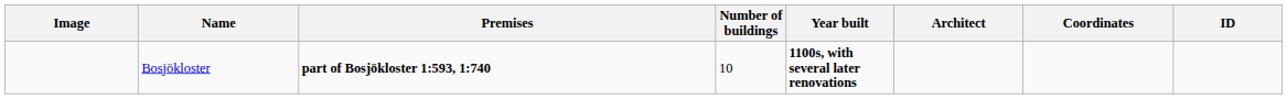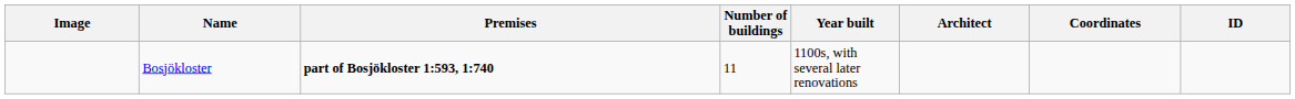 <table class="wikitable" width="95%">
 <tr>
 <th width="150">Image</th>
 <th>Name</th>
 <th>Premises</th>
 <th width="75">Number of<br>buildings</th>
 <th width="120">Year built</th>
 <th>Architect</th>
 <th width="170">Coordinates</th>
 <th width="120">ID</th>
 </tr>
 <tr>
 <td></td>
 <td><a href='#'>Bosjökloster</a></td>
 <td><strong>part of Bosjökloster 1:593, 1:740</strong></td>
-<td>10</td>
-<td><strong>1100s, with several later renovations</strong></td>
+<td>11</td>
+<td>1100s, with several later renovations</td>
 <td></td>
 <td></td>
 <td></td>
 </tr>
 </table>
